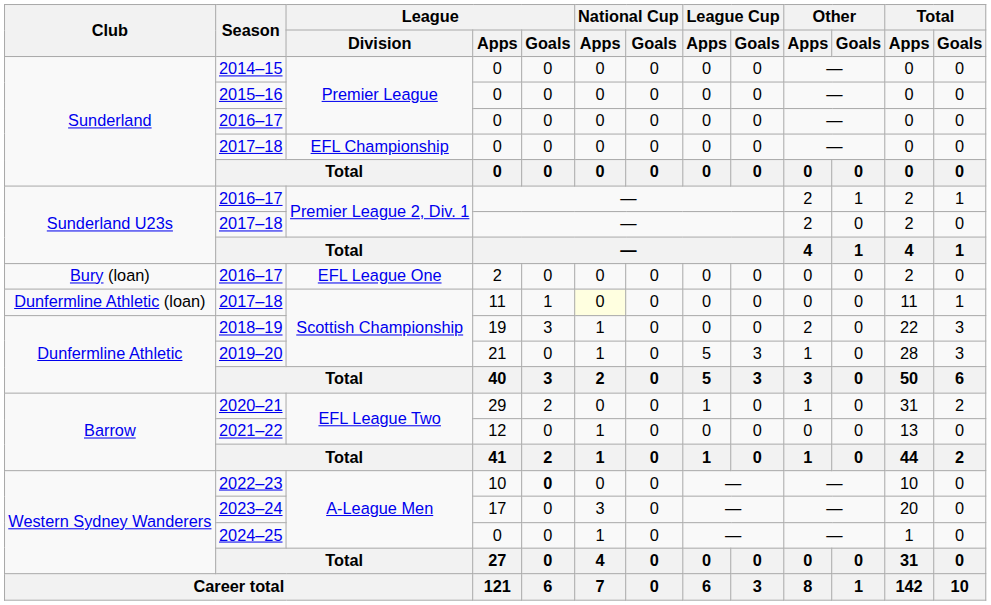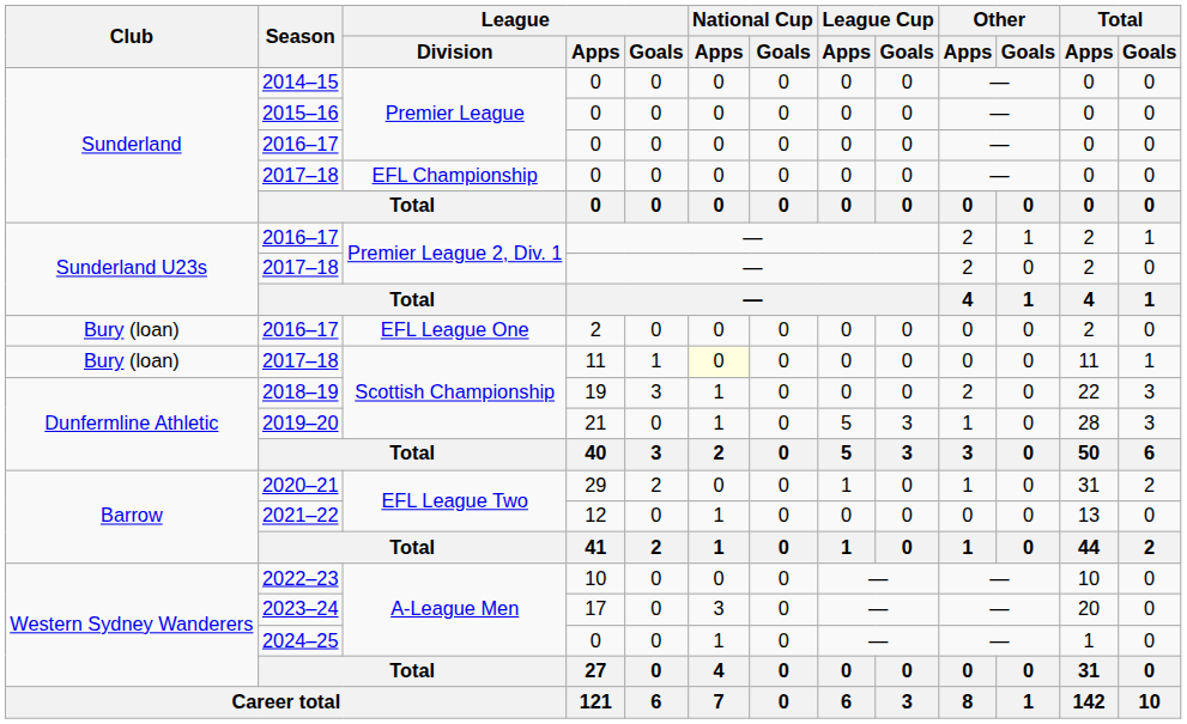 <table class="wikitable" style="text-align: center;">
 <tr>
 <th rowspan="2">Club</th>
 <th rowspan="2">Season</th>
 <th colspan="3">League</th>
 <th colspan="2">National Cup</th>
 <th colspan="2">League Cup</th>
 <th colspan="2">Other</th>
 <th colspan="2">Total</th>
 </tr>
 <tr>
 <th>Division</th>
 <th>Apps</th>
 <th>Goals</th>
 <th>Apps</th>
 <th>Goals</th>
 <th>Apps</th>
 <th>Goals</th>
 <th>Apps</th>
 <th>Goals</th>
 <th>Apps</th>
 <th>Goals</th>
 </tr>
 <tr>
 <td rowspan="5"><a href='#'>Sunderland</a></td>
 <td><a href='#'>2014–15</a></td>
 <td rowspan="3"><a href='#'>Premier League</a></td>
 <td>0</td>
 <td>0</td>
 <td>0</td>
 <td>0</td>
 <td>0</td>
 <td>0</td>
 <td colspan="2">—</td>
 <td>0</td>
 <td>0</td>
 </tr>
 <tr>
 <td><a href='#'>2015–16</a></td>
 <td>0</td>
 <td>0</td>
 <td>0</td>
 <td>0</td>
 <td>0</td>
 <td>0</td>
 <td colspan="2">—</td>
 <td>0</td>
 <td>0</td>
 </tr>
 <tr>
 <td><a href='#'>2016–17</a></td>
 <td>0</td>
 <td>0</td>
 <td>0</td>
 <td>0</td>
 <td>0</td>
 <td>0</td>
 <td colspan="2">—</td>
 <td>0</td>
 <td>0</td>
 </tr>
 <tr>
 <td><a href='#'>2017–18</a></td>
 <td><a href='#'>EFL Championship</a></td>
 <td>0</td>
 <td>0</td>
 <td>0</td>
 <td>0</td>
 <td>0</td>
 <td>0</td>
 <td colspan="2">—</td>
 <td>0</td>
 <td>0</td>
 </tr>
 <tr>
 <th colspan="2">Total</th>
 <th>0</th>
 <th>0</th>
 <th>0</th>
 <th>0</th>
 <th>0</th>
 <th>0</th>
 <th>0</th>
 <th>0</th>
 <th>0</th>
 <th>0</th>
 </tr>
 <tr>
 <td rowspan=3><a href='#'>Sunderland U23s</a></td>
 <td><a href='#'>2016–17</a></td>
 <td rowspan=2><a href='#'>Premier League 2, Div. 1</a></td>
 <td colspan=6>—</td>
 <td>2</td>
 <td>1</td>
 <td>2</td>
 <td>1</td>
 </tr>
 <tr>
 <td><a href='#'>2017–18</a></td>
 <td colspan=6>—</td>
 <td>2</td>
 <td>0</td>
 <td>2</td>
 <td>0</td>
 </tr>
 <tr>
 <th colspan=2>Total</th>
 <th colspan=6>—</th>
 <th>4</th>
 <th>1</th>
 <th>4</th>
 <th>1</th>
 </tr>
 <tr>
 <td><a href='#'>Bury</a> (loan)</td>
 <td><a href='#'>2016–17</a></td>
 <td><a href='#'>EFL League One</a></td>
 <td>2</td>
 <td>0</td>
 <td>0</td>
 <td>0</td>
 <td>0</td>
 <td>0</td>
 <td>0</td>
 <td>0</td>
 <td>2</td>
 <td>0</td>
 </tr>
 <tr>
-<td><a href='#'>Dunfermline Athletic</a> (loan)</td>
+<td><a href='#'>Bury</a> (loan)</td>
 <td><a href='#'>2017–18</a></td>
 <td rowspan="3"><a href='#'>Scottish Championship</a></td>
 <td>11</td>
 <td>1</td>
 <td style="background: lightyellow;">0</td>
 <td>0</td>
 <td>0</td>
 <td>0</td>
 <td>0</td>
 <td>0</td>
 <td>11</td>
 <td>1</td>
 </tr>
 <tr>
 <td rowspan="3"><a href='#'>Dunfermline Athletic</a></td>
 <td><a href='#'>2018–19</a></td>
 <td>19</td>
 <td>3</td>
 <td>1</td>
 <td>0</td>
 <td>0</td>
 <td>0</td>
 <td>2</td>
 <td>0</td>
 <td>22</td>
 <td>3</td>
 </tr>
 <tr>
 <td><a href='#'>2019–20</a></td>
 <td>21</td>
 <td>0</td>
 <td>1</td>
 <td>0</td>
 <td>5</td>
 <td>3</td>
 <td>1</td>
 <td>0</td>
 <td>28</td>
 <td>3</td>
 </tr>
 <tr>
 <th colspan="2">Total</th>
 <th>40</th>
 <th>3</th>
 <th>2</th>
 <th>0</th>
 <th>5</th>
 <th>3</th>
 <th>3</th>
 <th>0</th>
 <th>50</th>
 <th>6</th>
 </tr>
 <tr>
 <td rowspan="3"><a href='#'>Barrow</a></td>
 <td><a href='#'>2020–21</a></td>
 <td rowspan="2"><a href='#'>EFL League Two</a></td>
 <td>29</td>
 <td>2</td>
 <td>0</td>
 <td>0</td>
 <td>1</td>
 <td>0</td>
 <td>1</td>
 <td>0</td>
 <td>31</td>
 <td>2</td>
 </tr>
 <tr>
 <td><a href='#'>2021–22</a></td>
 <td>12</td>
 <td>0</td>
 <td>1</td>
 <td>0</td>
 <td>0</td>
 <td>0</td>
 <td>0</td>
 <td>0</td>
 <td>13</td>
 <td>0</td>
 </tr>
 <tr>
 <th colspan="2">Total</th>
 <th>41</th>
 <th>2</th>
 <th>1</th>
 <th>0</th>
 <th>1</th>
 <th>0</th>
 <th>1</th>
 <th>0</th>
 <th>44</th>
 <th>2</th>
 </tr>
 <tr>
 <td rowspan="4"><a href='#'>Western Sydney Wanderers</a></td>
 <td><a href='#'>2022–23</a></td>
 <td rowspan="3"><a href='#'>A-League Men</a></td>
 <td>10</td>
-<td><strong>0</strong></td>
+<td>0</td>
 <td>0</td>
 <td>0</td>
 <td colspan=2>—</td>
 <td colspan=2>—</td>
 <td>10</td>
 <td>0</td>
 </tr>
 <tr>
 <td><a href='#'>2023–24</a></td>
 <td>17</td>
 <td>0</td>
 <td>3</td>
 <td>0</td>
 <td colspan=2>—</td>
 <td colspan=2>—</td>
 <td>20</td>
 <td>0</td>
 </tr>
 <tr>
 <td><a href='#'>2024–25</a></td>
 <td>0</td>
 <td>0</td>
 <td>1</td>
 <td>0</td>
 <td colspan=2>—</td>
 <td colspan=2>—</td>
 <td>1</td>
 <td>0</td>
 </tr>
 <tr>
 <th colspan="2">Total</th>
 <th>27</th>
 <th>0</th>
 <th>4</th>
 <th>0</th>
 <th>0</th>
 <th>0</th>
 <th>0</th>
 <th>0</th>
 <th>31</th>
 <th>0</th>
 </tr>
 <tr>
 <th colspan="3">Career total</th>
 <th>121</th>
 <th>6</th>
 <th>7</th>
 <th>0</th>
 <th>6</th>
 <th>3</th>
 <th>8</th>
 <th>1</th>
 <th>142</th>
 <th>10</th>
 </tr>
 </table>
